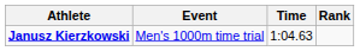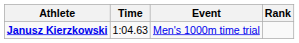 <table class=wikitable style="font-size:90%">
 <tr>
 <th>Athlete</th>
+<th>Time</th>
 <th>Event</th>
-<th>Time</th>
 <th>Rank</th>
 </tr>
 <tr align=center>
 <td align=left><strong><a href='#'>Janusz Kierzkowski</a></strong></td>
+<td>1:04.63</td>
 <td align=left><a href='#'>Men's 1000m time trial</a></td>
-<td>1:04.63</td>
 <td></td>
 </tr>
 </table>
